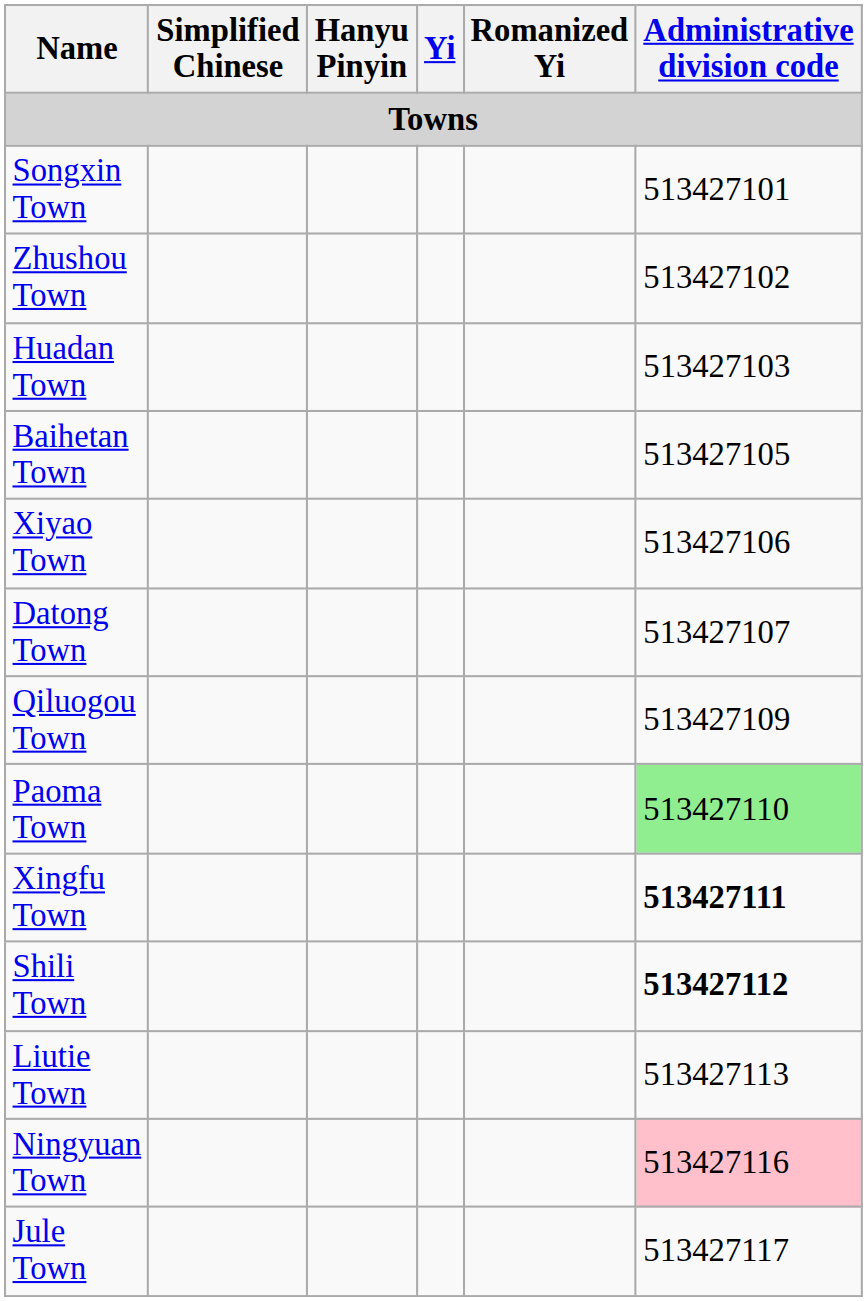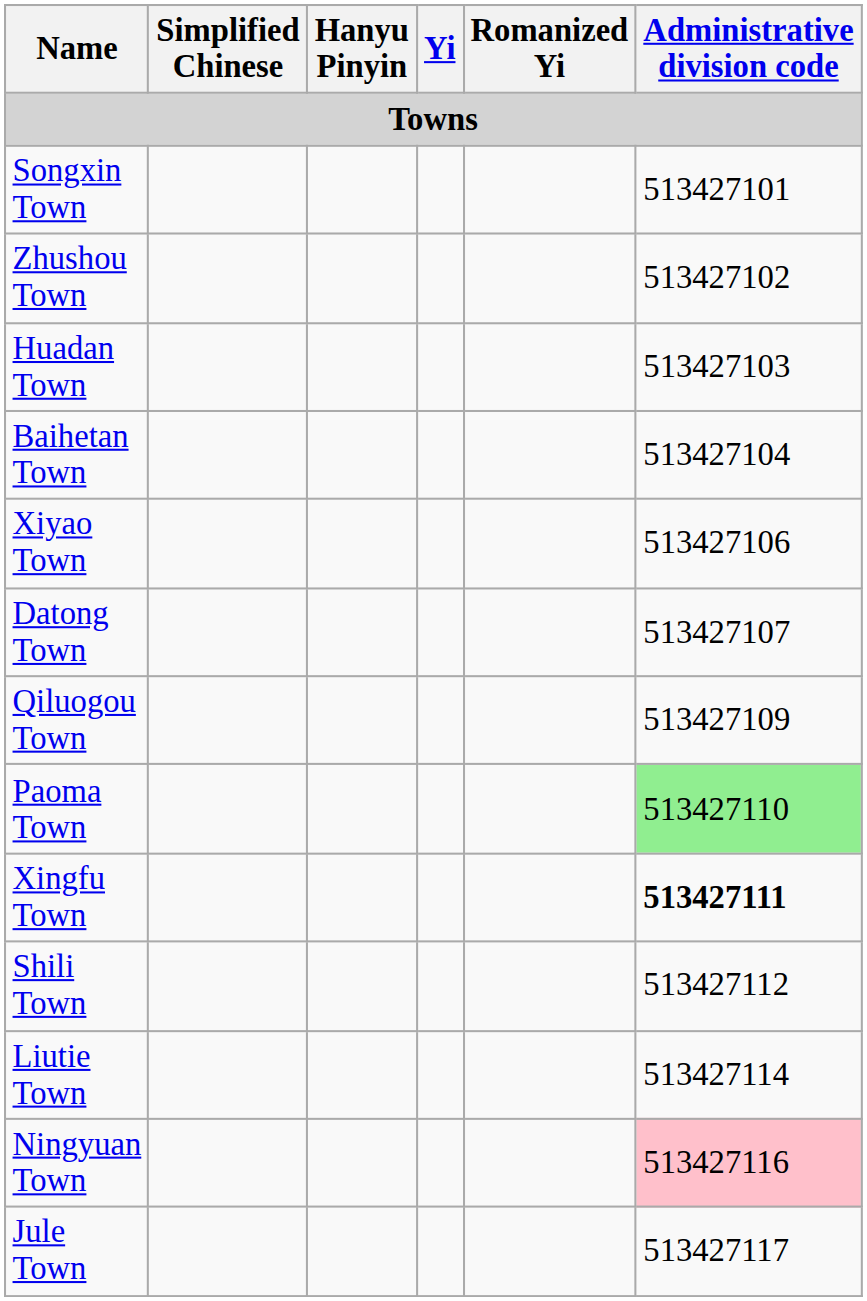 <table class="wikitable" align="center" style="width:50%; border="1">
 <tr>
 <th>Name</th>
 <th>Simplified Chinese</th>
 <th>Hanyu Pinyin</th>
 <th><a href='#'>Yi</a></th>
 <th>Romanized Yi</th>
 <th><a href='#'>Administrative division code</a></th>
 </tr>
 <tr>
 <td colspan="7"  style="text-align:center; background:#d3d3d3;"><strong>Towns</strong></td>
 </tr>
 <tr --------->
 <td><a href='#'>Songxin Town</a></td>
 <td></td>
 <td></td>
 <td></td>
 <td></td>
 <td>513427101</td>
 </tr>
 <tr>
 <td><a href='#'>Zhushou Town</a></td>
 <td></td>
 <td></td>
 <td></td>
 <td></td>
 <td>513427102</td>
 </tr>
 <tr>
 <td><a href='#'>Huadan Town</a></td>
 <td></td>
 <td></td>
 <td></td>
 <td></td>
 <td>513427103</td>
 </tr>
 <tr>
 <td><a href='#'>Baihetan Town</a></td>
 <td></td>
 <td></td>
 <td></td>
 <td></td>
-<td>513427105</td>
+<td>513427104</td>
 </tr>
 <tr>
 <td><a href='#'>Xiyao Town</a></td>
 <td></td>
 <td></td>
 <td></td>
 <td></td>
 <td>513427106</td>
 </tr>
 <tr>
 <td><a href='#'>Datong Town</a></td>
 <td></td>
 <td></td>
 <td></td>
 <td></td>
 <td>513427107</td>
 </tr>
 <tr>
 <td><a href='#'>Qiluogou Town</a></td>
 <td></td>
 <td></td>
 <td></td>
 <td></td>
 <td>513427109</td>
 </tr>
 <tr>
 <td><a href='#'>Paoma Town</a></td>
 <td></td>
 <td></td>
 <td></td>
 <td></td>
 <td style="background: lightgreen;">513427110</td>
 </tr>
 <tr>
 <td><a href='#'>Xingfu Town</a></td>
 <td></td>
 <td></td>
 <td></td>
 <td></td>
 <td><strong>513427111</strong></td>
 </tr>
 <tr>
 <td><a href='#'>Shili Town</a></td>
 <td></td>
 <td></td>
 <td></td>
 <td></td>
-<td><strong>513427112</strong></td>
+<td>513427112</td>
 </tr>
 <tr>
 <td><a href='#'>Liutie Town</a></td>
 <td></td>
 <td></td>
 <td></td>
 <td></td>
-<td>513427113</td>
+<td>513427114</td>
 </tr>
 <tr>
 <td><a href='#'>Ningyuan Town</a></td>
 <td></td>
 <td></td>
 <td></td>
 <td></td>
 <td style="background: pink;">513427116</td>
 </tr>
 <tr>
 <td><a href='#'>Jule Town</a></td>
 <td></td>
 <td></td>
 <td></td>
 <td></td>
 <td>513427117</td>
 </tr>
 <tr>
 </tr>
 </table>
